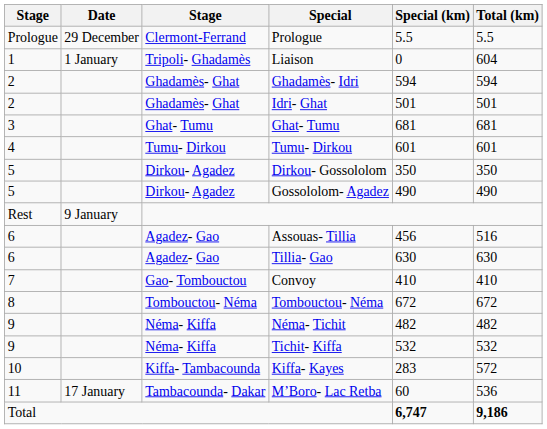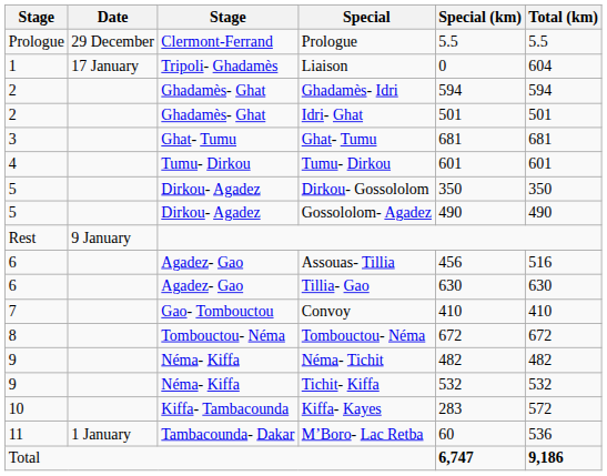 <table class="wikitable">
 <tr>
 <th>Stage</th>
 <th>Date</th>
 <th>Stage</th>
 <th>Special</th>
 <th>Special (km)</th>
 <th>Total (km)</th>
 </tr>
 <tr>
 <td>Prologue</td>
 <td>29 December</td>
 <td> <a href='#'>Clermont-Ferrand</a></td>
 <td>Prologue</td>
 <td>5.5</td>
 <td>5.5</td>
 </tr>
 <tr>
 <td>1</td>
-<td>1 January</td>
+<td>17 January</td>
 <td> <a href='#'>Tripoli</a>- <a href='#'>Ghadamès</a></td>
 <td>Liaison</td>
 <td>0</td>
 <td>604</td>
 </tr>
 <tr>
 <td>2</td>
 <td></td>
 <td> <a href='#'>Ghadamès</a>- <a href='#'>Ghat</a></td>
 <td> <a href='#'>Ghadamès</a>- <a href='#'>Idri</a></td>
 <td>594</td>
 <td>594</td>
 </tr>
 <tr>
 <td>2</td>
 <td></td>
 <td> <a href='#'>Ghadamès</a>- <a href='#'>Ghat</a></td>
 <td> <a href='#'>Idri</a>- <a href='#'>Ghat</a></td>
 <td>501</td>
 <td>501</td>
 </tr>
 <tr>
 <td>3</td>
 <td></td>
 <td> <a href='#'>Ghat</a>- <a href='#'>Tumu</a></td>
 <td> <a href='#'>Ghat</a>- <a href='#'>Tumu</a></td>
 <td>681</td>
 <td>681</td>
 </tr>
 <tr>
 <td>4</td>
 <td></td>
 <td> <a href='#'>Tumu</a>- <a href='#'>Dirkou</a></td>
 <td> <a href='#'>Tumu</a>- <a href='#'>Dirkou</a></td>
 <td>601</td>
 <td>601</td>
 </tr>
 <tr>
 <td>5</td>
 <td></td>
 <td> <a href='#'>Dirkou</a>- <a href='#'>Agadez</a></td>
 <td> <a href='#'>Dirkou</a>- Gossololom</td>
 <td>350</td>
 <td>350</td>
 </tr>
 <tr>
 <td>5</td>
 <td></td>
 <td> <a href='#'>Dirkou</a>- <a href='#'>Agadez</a></td>
 <td> Gossololom- <a href='#'>Agadez</a></td>
 <td>490</td>
 <td>490</td>
 </tr>
 <tr>
 <td>Rest</td>
 <td>9 January</td>
 <td colspan="4"></td>
 </tr>
 <tr>
 <td>6</td>
 <td></td>
 <td> <a href='#'>Agadez</a>- <a href='#'>Gao</a></td>
 <td> Assouas- <a href='#'>Tillia</a></td>
 <td>456</td>
 <td>516</td>
 </tr>
 <tr>
 <td>6</td>
 <td></td>
 <td> <a href='#'>Agadez</a>- <a href='#'>Gao</a></td>
 <td> <a href='#'>Tillia</a>- <a href='#'>Gao</a></td>
 <td>630</td>
 <td>630</td>
 </tr>
 <tr>
 <td>7</td>
 <td></td>
 <td> <a href='#'>Gao</a>- <a href='#'>Tombouctou</a></td>
 <td>Convoy</td>
 <td>410</td>
 <td>410</td>
 </tr>
 <tr>
 <td>8</td>
 <td></td>
 <td> <a href='#'>Tombouctou</a>- <a href='#'>Néma</a></td>
 <td> <a href='#'>Tombouctou</a>- <a href='#'>Néma</a></td>
 <td>672</td>
 <td>672</td>
 </tr>
 <tr>
 <td>9</td>
 <td></td>
 <td> <a href='#'>Néma</a>- <a href='#'>Kiffa</a></td>
 <td> <a href='#'>Néma</a>- <a href='#'>Tichit</a></td>
 <td>482</td>
 <td>482</td>
 </tr>
 <tr>
 <td>9</td>
 <td></td>
 <td> <a href='#'>Néma</a>- <a href='#'>Kiffa</a></td>
 <td> <a href='#'>Tichit</a>- <a href='#'>Kiffa</a></td>
 <td>532</td>
 <td>532</td>
 </tr>
 <tr>
 <td>10</td>
 <td></td>
 <td> <a href='#'>Kiffa</a>- <a href='#'>Tambacounda</a></td>
 <td> <a href='#'>Kiffa</a>- <a href='#'>Kayes</a></td>
 <td>283</td>
 <td>572</td>
 </tr>
 <tr>
 <td>11</td>
-<td>17 January</td>
+<td>1 January</td>
 <td> <a href='#'>Tambacounda</a>- <a href='#'>Dakar</a></td>
 <td> <a href='#'>M’Boro</a>- <a href='#'>Lac Retba</a></td>
 <td>60</td>
 <td>536</td>
 </tr>
 <tr>
 <td colspan="4">Total</td>
 <td><strong>6,747</strong></td>
 <td><strong>9,186</strong></td>
 </tr>
 </table>
